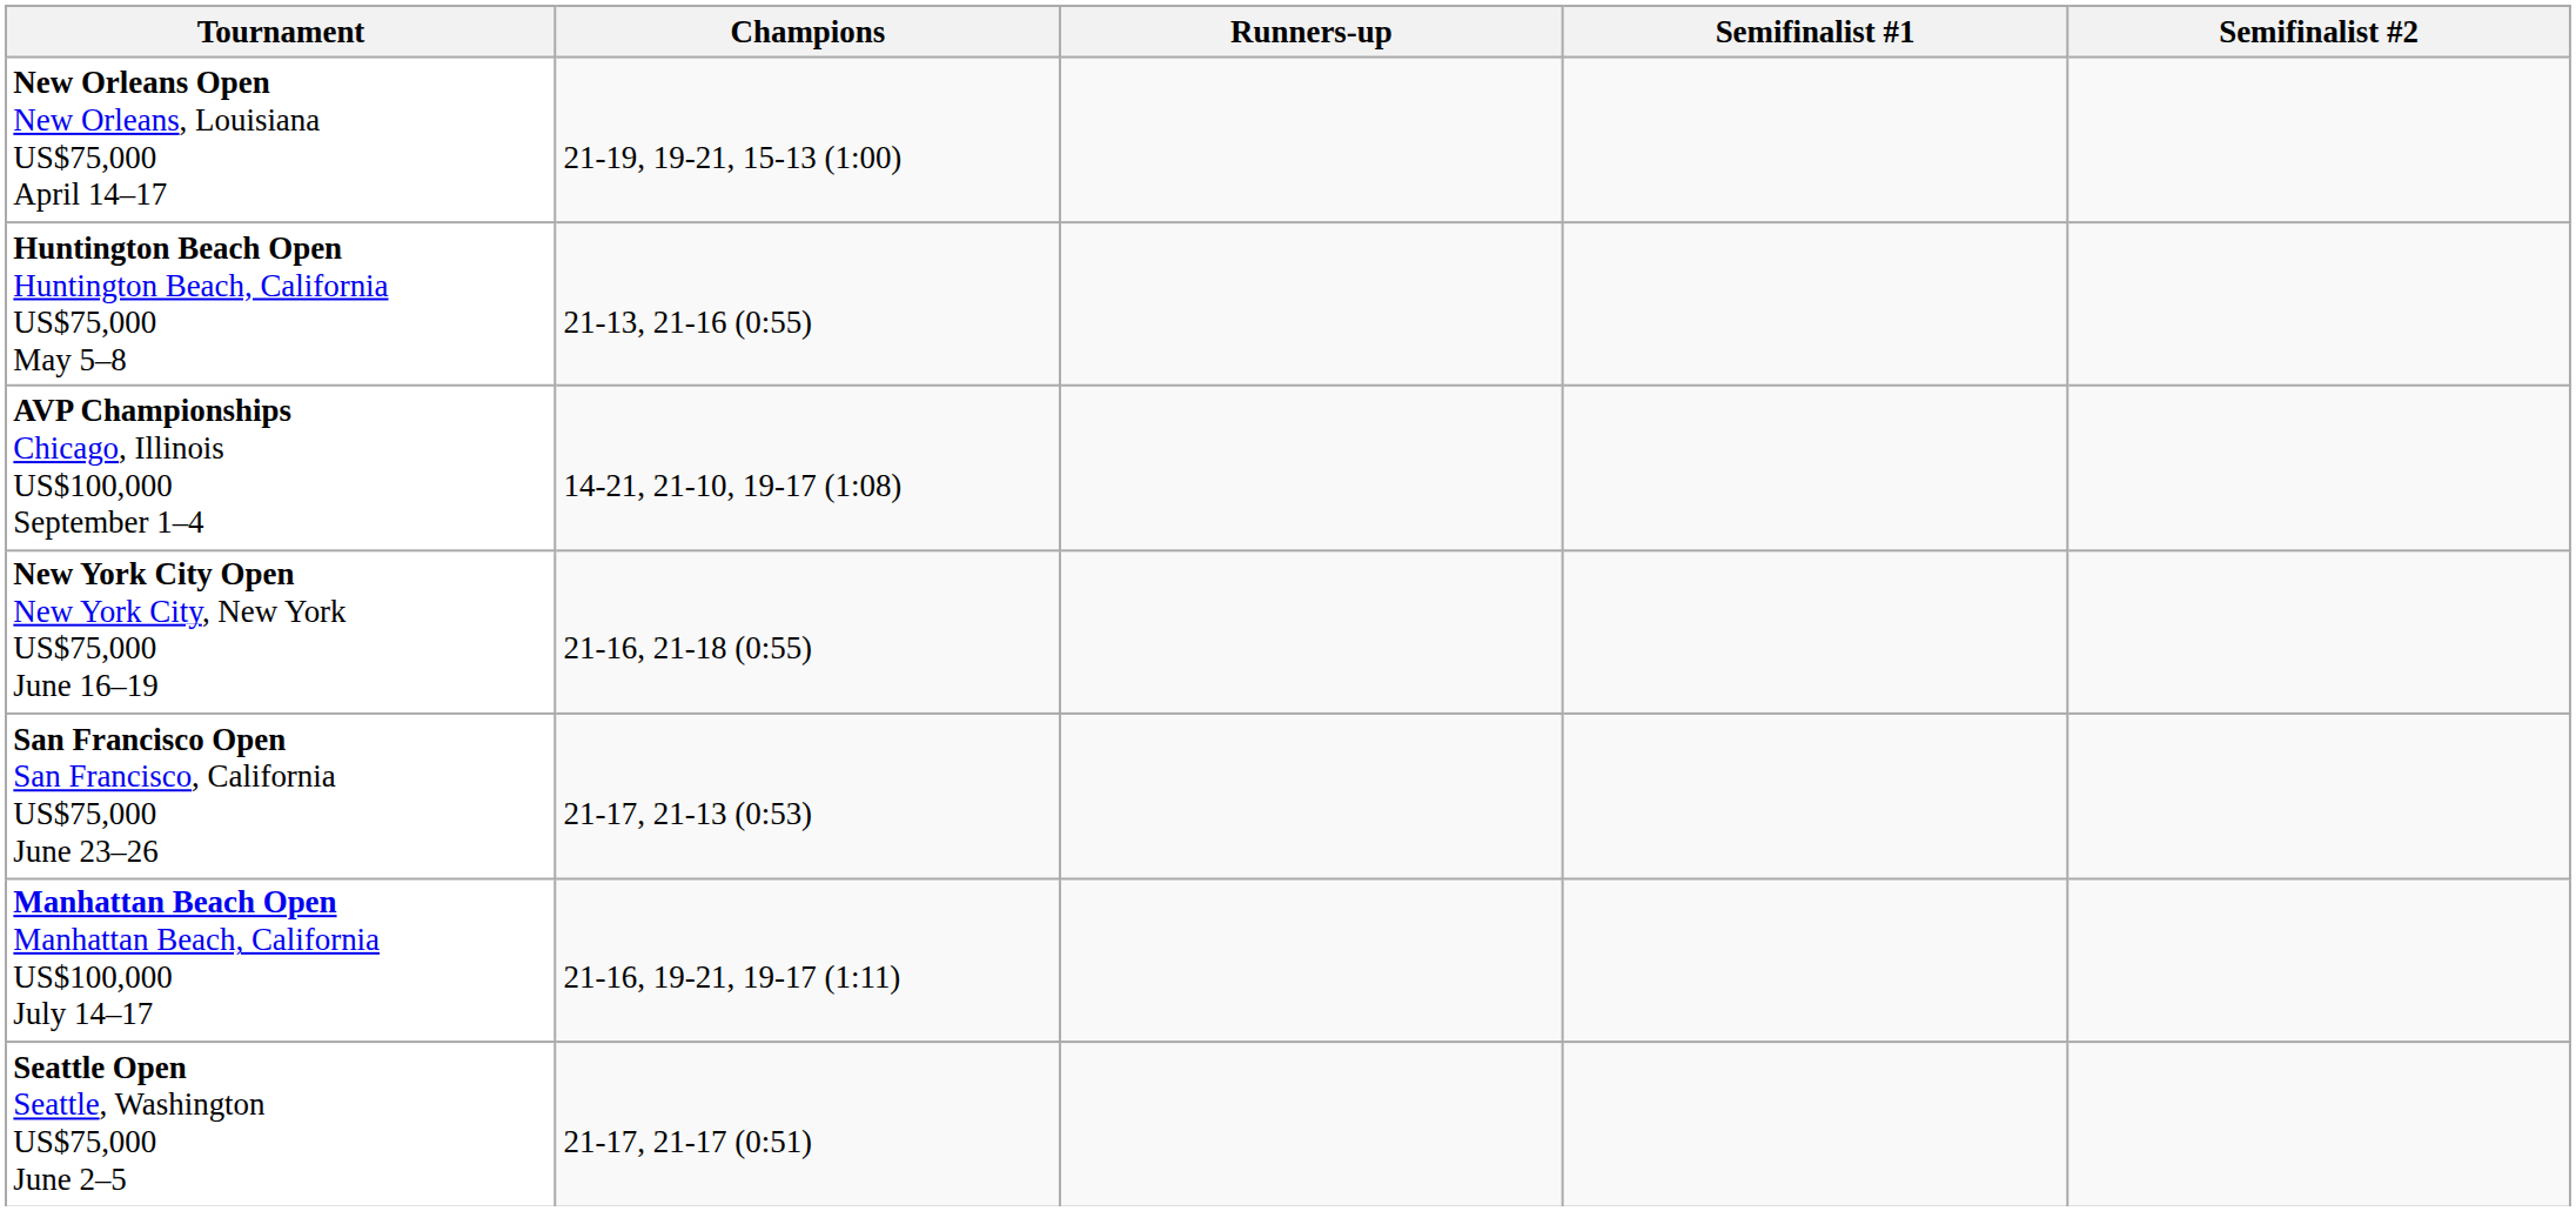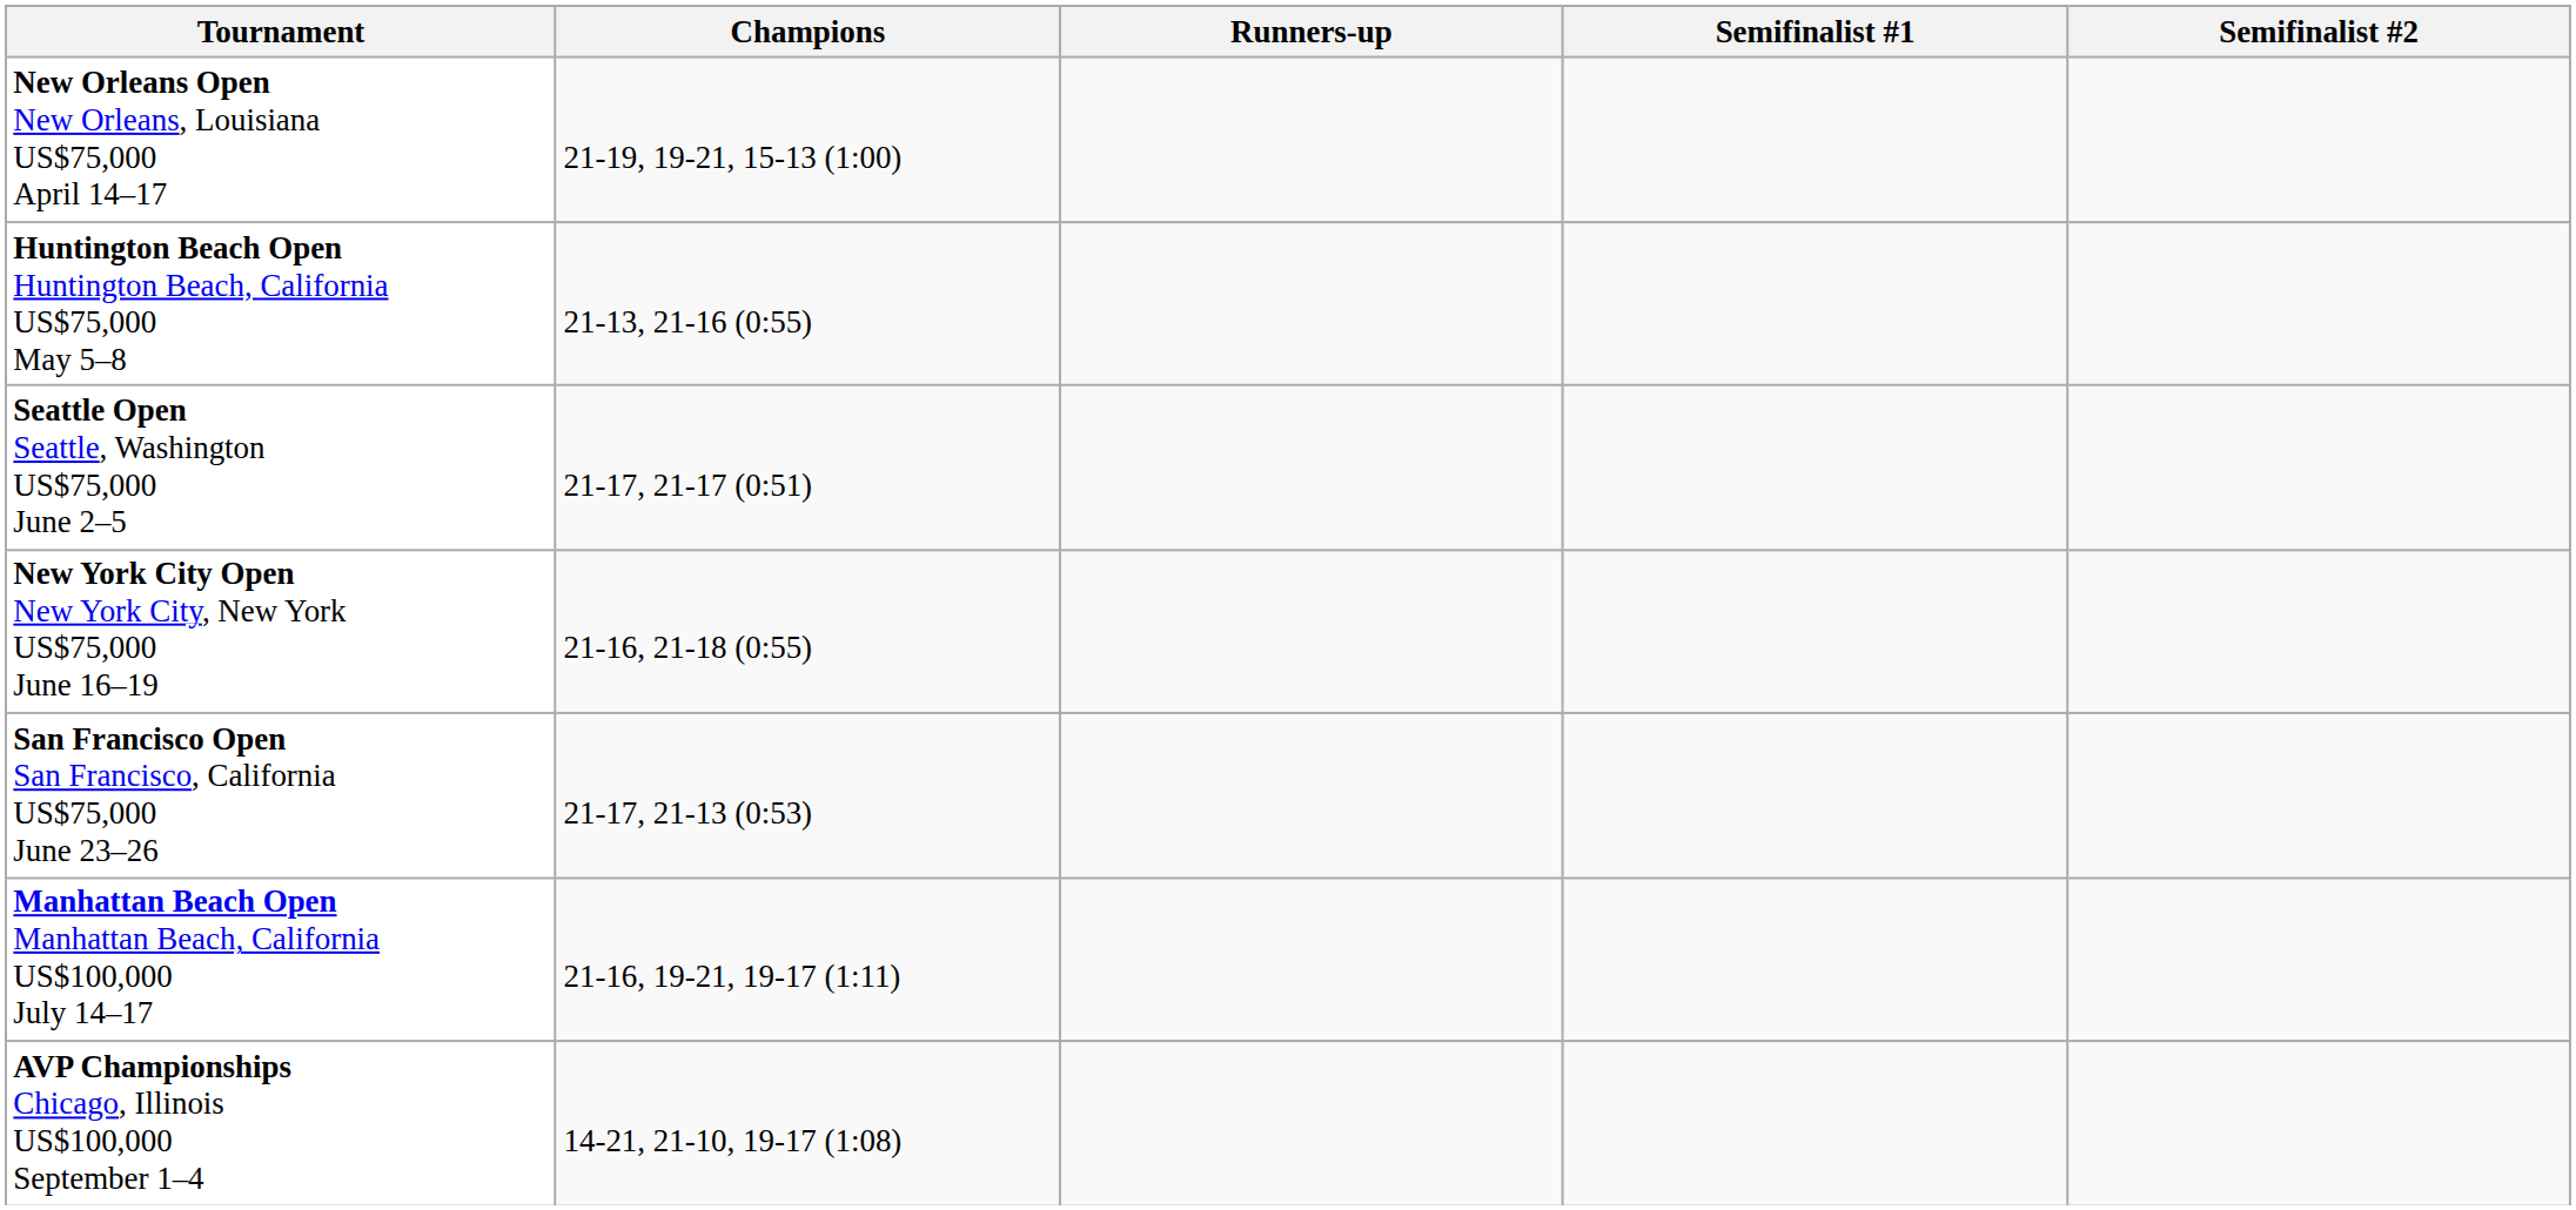 <table class=wikitable style=font-size:85%>
 <tr>
 <th width=230>Tournament</th>
 <th width=210>Champions</th>
 <th width=210>Runners-up</th>
 <th width=210>Semifinalist #1</th>
 <th width=210>Semifinalist #2</th>
 </tr>
 <tr valign=top>
 <td style="background:#ffffff;"><strong>New Orleans Open</strong><br><a href='#'>New Orleans</a>, Louisiana<br>US$75,000<br>April 14–17</td>
 <td><br><br>21-19, 19-21, 15-13 (1:00)</td>
 <td><br></td>
 <td><br></td>
 <td><br></td>
 </tr>
 <tr valign=top>
 <td style="background:#ffffff;"><strong>Huntington Beach Open</strong><br><a href='#'>Huntington Beach, California</a><br>US$75,000<br>May 5–8</td>
 <td><br><br>21-13, 21-16 (0:55)</td>
 <td><br></td>
 <td><br></td>
 <td><br></td>
 </tr>
 <tr valign=top>
-<td style="background:#ffffff;"><strong>AVP Championships</strong><br><a href='#'>Chicago</a>, Illinois<br>US$100,000<br>September 1–4</td>
-<td><br><br>14-21, 21-10, 19-17 (1:08)</td>
+<td style="background:#ffffff;"><strong>Seattle Open</strong><br><a href='#'>Seattle</a>, Washington<br>US$75,000<br>June 2–5</td>
+<td><br><br>21-17, 21-17 (0:51)</td>
 <td><br></td>
 <td><br></td>
 <td><br></td>
 </tr>
 <tr valign=top>
 <td style="background:#ffffff;"><strong>New York City Open</strong><br><a href='#'>New York City</a>, New York<br>US$75,000<br>June 16–19</td>
 <td><br><br>21-16, 21-18 (0:55)</td>
 <td><br></td>
 <td><br></td>
 <td><br></td>
 </tr>
 <tr valign=top>
 <td style="background:#ffffff;"><strong>San Francisco Open</strong><br><a href='#'>San Francisco</a>, California<br>US$75,000<br>June 23–26</td>
 <td><br><br>21-17, 21-13 (0:53)</td>
 <td><br></td>
 <td><br></td>
 <td><br></td>
 </tr>
 <tr valign=top>
 <td style="background:#ffffff;"><strong><a href='#'>Manhattan Beach Open</a></strong><br><a href='#'>Manhattan Beach, California</a><br>US$100,000<br>July 14–17</td>
 <td><br><br>21-16, 19-21, 19-17 (1:11)</td>
 <td><br></td>
 <td><br></td>
 <td><br></td>
 </tr>
 <tr valign=top>
-<td style="background:#ffffff;"><strong>Seattle Open</strong><br><a href='#'>Seattle</a>, Washington<br>US$75,000<br>June 2–5</td>
-<td><br><br>21-17, 21-17 (0:51)</td>
+<td style="background:#ffffff;"><strong>AVP Championships</strong><br><a href='#'>Chicago</a>, Illinois<br>US$100,000<br>September 1–4</td>
+<td><br><br>14-21, 21-10, 19-17 (1:08)</td>
 <td><br></td>
 <td><br></td>
 <td><br></td>
 </tr>
 </table>
